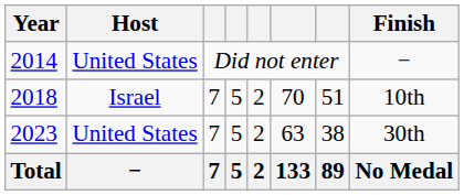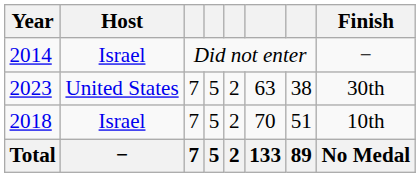 <table class="wikitable" style="text-align: center;">
 <tr>
 <th>Year</th>
 <th>Host</th>
 <th></th>
 <th></th>
 <th></th>
 <th></th>
 <th></th>
 <th>Finish</th>
 </tr>
 <tr>
 <td align=left><a href='#'>2014</a></td>
-<td><a href='#'>United States</a></td>
+<td><a href='#'>Israel</a></td>
 <td colspan=5><em>Did not enter</em></td>
 <td>−</td>
+</tr>
+<tr>
+<td align=left><a href='#'>2023</a></td>
+<td><a href='#'>United States</a></td>
+<td>7</td>
+<td>5</td>
+<td>2</td>
+<td>63</td>
+<td>38</td>
+<td>30th</td>
 </tr>
 <tr>
 <td align=left><a href='#'>2018</a></td>
 <td><a href='#'>Israel</a></td>
 <td>7</td>
 <td>5</td>
 <td>2</td>
 <td>70</td>
 <td>51</td>
 <td>10th</td>
 </tr>
 <tr>
-<td align=left><a href='#'>2023</a></td>
-<td><a href='#'>United States</a></td>
-<td>7</td>
-<td>5</td>
-<td>2</td>
-<td>63</td>
-<td>38</td>
-<td>30th</td>
-</tr>
-<tr>
 <th>Total</th>
 <th>−</th>
 <th>7</th>
 <th>5</th>
 <th>2</th>
 <th>133</th>
 <th>89</th>
 <th>No Medal</th>
 </tr>
 </table>
